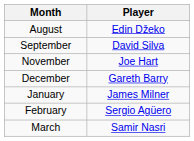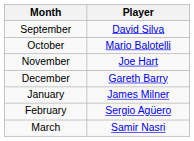 <table class="wikitable">
 <tr>
 <th style="width:120px;">Month</th>
 <th style="width:150px;">Player</th>
 </tr>
 <tr>
-<td style="text-align:center;">August</td>
-<td style="text-align:center;"> <a href='#'>Edin Džeko</a></td>
+<td style="text-align:center;">September</td>
+<td style="text-align:center;"> <a href='#'>David Silva</a></td>
 </tr>
 <tr>
-<td style="text-align:center;">September</td>
-<td style="text-align:center;"> <a href='#'>David Silva</a></td>
+<td style="text-align:center;">October</td>
+<td style="text-align:center;"> <a href='#'>Mario Balotelli</a></td>
 </tr>
 <tr>
 <td style="text-align:center;">November</td>
 <td style="text-align:center;"> <a href='#'>Joe Hart</a></td>
 </tr>
 <tr>
 <td style="text-align:center;">December</td>
 <td style="text-align:center;"> <a href='#'>Gareth Barry</a></td>
 </tr>
 <tr>
 <td style="text-align:center;">January</td>
 <td style="text-align:center;"> <a href='#'>James Milner</a></td>
 </tr>
 <tr>
 <td style="text-align:center;">February</td>
 <td style="text-align:center;"> <a href='#'>Sergio Agüero</a></td>
 </tr>
 <tr>
 <td style="text-align:center;">March</td>
 <td style="text-align:center;"> <a href='#'>Samir Nasri</a></td>
 </tr>
 </table>
